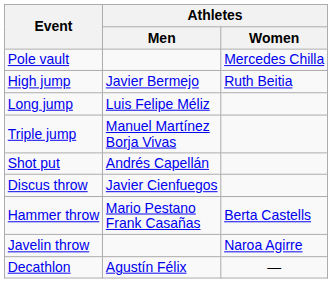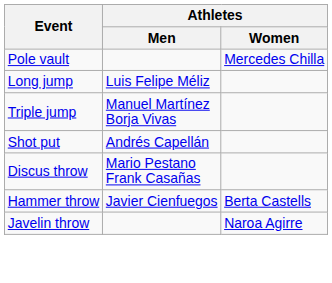 <table class=wikitable style="font-size:90%">
 <tr>
 <th rowspan=2>Event</th>
 <th colspan=2>Athletes</th>
 </tr>
 <tr>
 <th>Men</th>
 <th>Women</th>
 </tr>
 <tr>
 <td><a href='#'>Pole vault</a></td>
 <td></td>
 <td><a href='#'>Mercedes Chilla</a></td>
-</tr>
-<tr>
-<td><a href='#'>High jump</a></td>
-<td><a href='#'>Javier Bermejo</a></td>
-<td><a href='#'>Ruth Beitia</a></td>
 </tr>
 <tr>
 <td><a href='#'>Long jump</a></td>
 <td><a href='#'>Luis Felipe Méliz</a></td>
 <td></td>
 </tr>
 <tr>
 <td><a href='#'>Triple jump</a></td>
 <td><a href='#'>Manuel Martínez</a><br><a href='#'>Borja Vivas</a></td>
 <td></td>
 </tr>
 <tr>
 <td><a href='#'>Shot put</a></td>
 <td><a href='#'>Andrés Capellán</a></td>
 <td></td>
 </tr>
 <tr>
 <td><a href='#'>Discus throw</a></td>
-<td><a href='#'>Javier Cienfuegos</a></td>
+<td><a href='#'>Mario Pestano</a><br><a href='#'>Frank Casañas</a></td>
 <td></td>
 </tr>
 <tr>
 <td><a href='#'>Hammer throw</a></td>
-<td><a href='#'>Mario Pestano</a><br><a href='#'>Frank Casañas</a></td>
+<td><a href='#'>Javier Cienfuegos</a></td>
 <td><a href='#'>Berta Castells</a></td>
 </tr>
 <tr>
 <td><a href='#'>Javelin throw</a></td>
 <td></td>
 <td><a href='#'>Naroa Agirre</a></td>
 </tr>
-<tr>
-<td><a href='#'>Decathlon</a></td>
-<td><a href='#'>Agustín Félix</a></td>
-<td align=center>—</td>
-</tr>
 </table>
